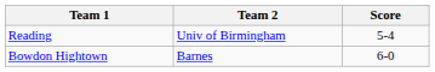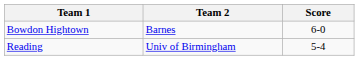 <table class="wikitable" style="font-size: 100%">
 <tr>
 <th width=200>Team 1</th>
 <th width=200>Team 2</th>
 <th width=100>Score</th>
 </tr>
 <tr>
+<td><a href='#'>Bowdon Hightown</a></td>
+<td><a href='#'>Barnes</a></td>
+<td align=center>6-0</td>
+</tr>
+<tr>
 <td><a href='#'>Reading</a></td>
 <td><a href='#'>Univ of Birmingham</a></td>
 <td align=center>5-4</td>
 </tr>
-<tr>
-<td><a href='#'>Bowdon Hightown</a></td>
-<td><a href='#'>Barnes</a></td>
-<td align=center>6-0</td>
-</tr>
 </table>
